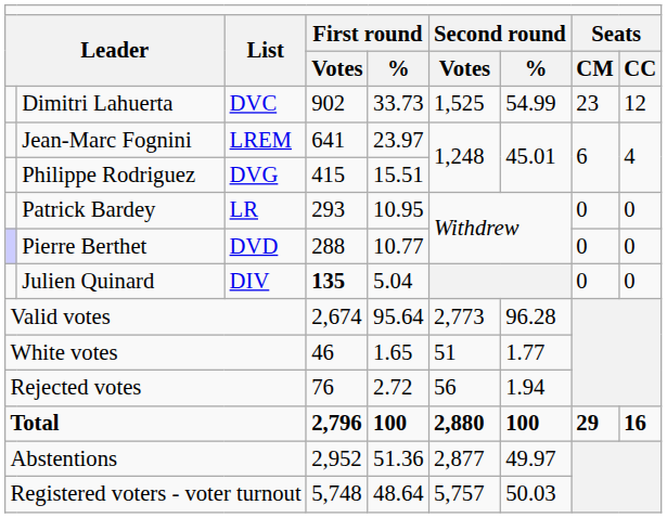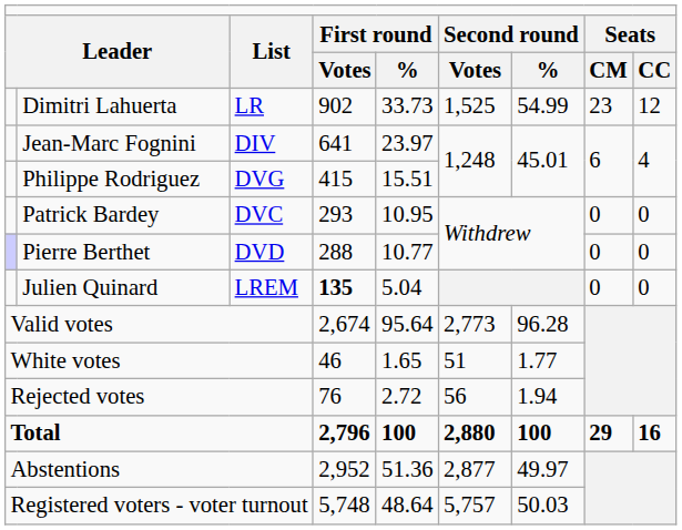 <table class="wikitable">
 <tr>
 <td colspan="9"></td>
 </tr>
 <tr>
 <th colspan="2" rowspan="2">Leader</th>
 <th rowspan="2">List</th>
 <th colspan="2">First round</th>
 <th colspan="2">Second round</th>
 <th colspan="2">Seats</th>
 </tr>
 <tr>
 <th>Votes</th>
 <th>%</th>
 <th>Votes</th>
 <th>%</th>
 <th>CM</th>
 <th>CC</th>
 </tr>
 <tr>
 <td bgcolor=></td>
 <td>Dimitri Lahuerta</td>
-<td><a href='#'>DVC</a></td>
+<td><a href='#'>LR</a></td>
 <td>902</td>
 <td>33.73</td>
 <td>1,525</td>
 <td>54.99</td>
 <td>23</td>
 <td>12</td>
 </tr>
 <tr>
 <td bgcolor=></td>
 <td>Jean-Marc Fognini</td>
-<td><a href='#'>LREM</a></td>
+<td><a href='#'>DIV</a></td>
 <td>641</td>
 <td>23.97</td>
 <td rowspan="2">1,248</td>
 <td rowspan="2">45.01</td>
 <td rowspan="2">6</td>
 <td rowspan="2">4</td>
 </tr>
 <tr>
 <td bgcolor=></td>
 <td>Philippe Rodriguez</td>
 <td><a href='#'>DVG</a></td>
 <td>415</td>
 <td>15.51</td>
 </tr>
 <tr>
 <td bgcolor=></td>
 <td>Patrick Bardey</td>
-<td><a href='#'>LR</a></td>
+<td><a href='#'>DVC</a></td>
 <td>293</td>
 <td>10.95</td>
 <td colspan="2" rowspan="2"><em>Withdrew</em></td>
 <td>0</td>
 <td>0</td>
 </tr>
 <tr>
 <td bgcolor="#ccccff"></td>
 <td>Pierre Berthet</td>
 <td><a href='#'>DVD</a></td>
 <td>288</td>
 <td>10.77</td>
 <td>0</td>
 <td>0</td>
 </tr>
 <tr>
 <td bgcolor=></td>
 <td>Julien Quinard</td>
-<td><a href='#'>DIV</a></td>
+<td><a href='#'>LREM</a></td>
 <td><strong>135</strong></td>
 <td>5.04</td>
 <th colspan="2"></th>
 <td>0</td>
 <td>0</td>
 </tr>
 <tr>
 <td colspan="3">Valid votes</td>
 <td>2,674</td>
 <td>95.64</td>
 <td>2,773</td>
 <td>96.28</td>
 <th colspan="2" rowspan="3"></th>
 </tr>
 <tr>
 <td colspan="3">White votes</td>
 <td>46</td>
 <td>1.65</td>
 <td>51</td>
 <td>1.77</td>
 </tr>
 <tr>
 <td colspan="3">Rejected votes</td>
 <td>76</td>
 <td>2.72</td>
 <td>56</td>
 <td>1.94</td>
 </tr>
 <tr>
 <td colspan="3"><strong>Total</strong></td>
 <td><strong>2,796</strong></td>
 <td><strong>100</strong></td>
 <td><strong>2,880</strong></td>
 <td><strong>100</strong></td>
 <td><strong>29</strong></td>
 <td><strong>16</strong></td>
 </tr>
 <tr>
 <td colspan="3">Abstentions</td>
 <td>2,952</td>
 <td>51.36</td>
 <td>2,877</td>
 <td>49.97</td>
 <th colspan="2" rowspan="2"></th>
 </tr>
 <tr>
 <td colspan="3">Registered voters - voter turnout</td>
 <td>5,748</td>
 <td>48.64</td>
 <td>5,757</td>
 <td>50.03</td>
 </tr>
 </table>
